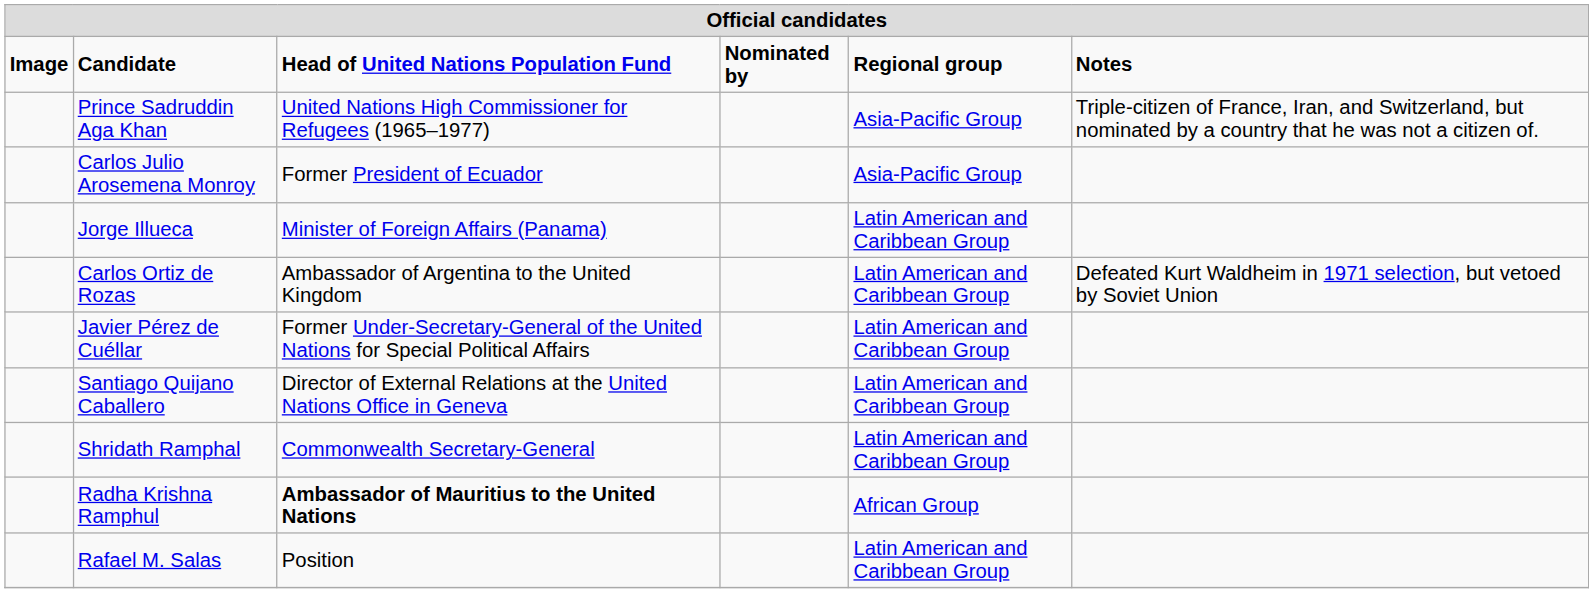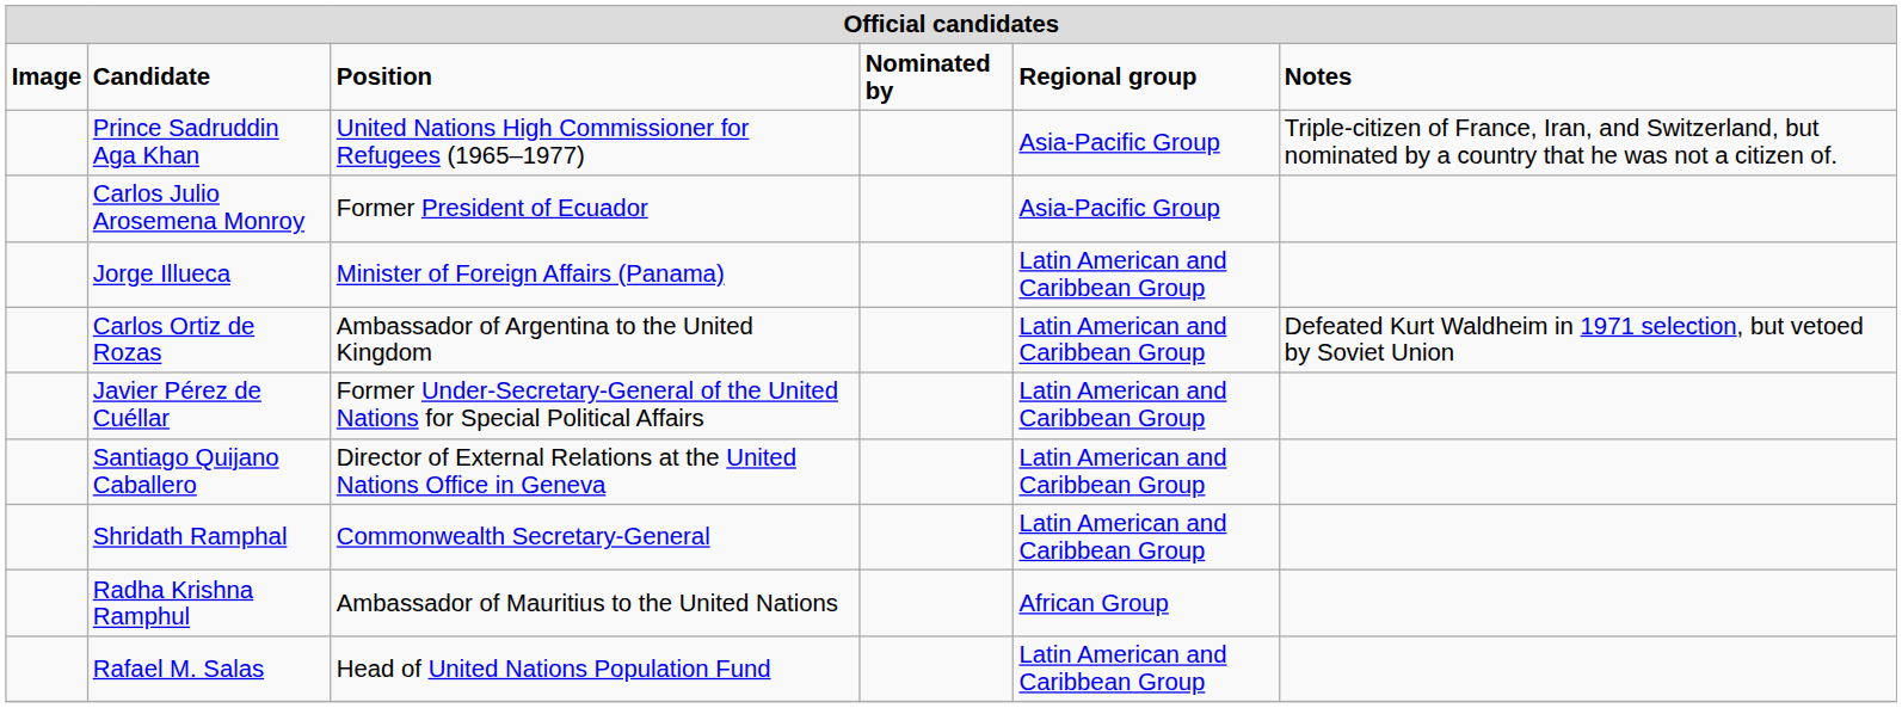 <table class="wikitable" style="margin-left:1em; margin-right:0em; width:auto;">
 <tr>
 <th style="background:#DCDCDC;" colspan="6">Official candidates</th>
 </tr>
 <tr style="font-weight:bold;">
 <td>Image</td>
 <td>Candidate</td>
-<td>Head of <a href='#'>United Nations Population Fund</a></td>
+<td>Position</td>
 <td>Nominated by</td>
 <td>Regional group</td>
 <td>Notes</td>
 </tr>
 <tr>
 <td></td>
 <td><a href='#'>Prince Sadruddin Aga Khan</a></td>
 <td><a href='#'>United Nations High Commissioner for Refugees</a> (1965–1977)</td>
 <td></td>
 <td><a href='#'>Asia-Pacific Group</a></td>
 <td>Triple-citizen of France, Iran, and Switzerland, but nominated by a country that he was not a citizen of.</td>
 </tr>
 <tr>
 <td></td>
 <td><a href='#'>Carlos Julio Arosemena Monroy</a></td>
 <td>Former <a href='#'>President of Ecuador</a></td>
 <td></td>
 <td><a href='#'>Asia-Pacific Group</a></td>
 <td></td>
 </tr>
 <tr>
 <td></td>
 <td><a href='#'>Jorge Illueca</a></td>
 <td><a href='#'>Minister of Foreign Affairs (Panama)</a></td>
 <td></td>
 <td><a href='#'>Latin American and Caribbean Group</a></td>
 <td></td>
 </tr>
 <tr>
 <td></td>
 <td><a href='#'>Carlos Ortiz de Rozas</a></td>
 <td>Ambassador of Argentina to the United Kingdom</td>
 <td></td>
 <td><a href='#'>Latin American and Caribbean Group</a></td>
 <td>Defeated Kurt Waldheim in <a href='#'>1971 selection</a>, but vetoed by Soviet Union</td>
 </tr>
 <tr>
 <td></td>
 <td><a href='#'>Javier Pérez de Cuéllar</a></td>
 <td>Former <a href='#'>Under-Secretary-General of the United Nations</a> for Special Political Affairs</td>
 <td></td>
 <td><a href='#'>Latin American and Caribbean Group</a></td>
 <td></td>
 </tr>
 <tr>
 <td></td>
 <td><a href='#'>Santiago Quijano Caballero</a></td>
 <td>Director of External Relations at the <a href='#'>United Nations Office in Geneva</a></td>
 <td></td>
 <td><a href='#'>Latin American and Caribbean Group</a></td>
 <td></td>
 </tr>
 <tr>
 <td></td>
 <td><a href='#'>Shridath Ramphal</a></td>
 <td><a href='#'>Commonwealth Secretary-General</a></td>
 <td></td>
 <td><a href='#'>Latin American and Caribbean Group</a></td>
 <td></td>
 </tr>
 <tr>
 <td></td>
 <td><a href='#'>Radha Krishna Ramphul</a></td>
-<td><strong>Ambassador of Mauritius to the United Nations</strong></td>
+<td>Ambassador of Mauritius to the United Nations</td>
 <td></td>
 <td><a href='#'>African Group</a></td>
 <td></td>
 </tr>
 <tr>
 <td></td>
 <td><a href='#'>Rafael M. Salas</a></td>
-<td>Position</td>
+<td>Head of <a href='#'>United Nations Population Fund</a></td>
 <td></td>
 <td><a href='#'>Latin American and Caribbean Group</a></td>
 <td></td>
 </tr>
 <tr>
 </tr>
 </table>
